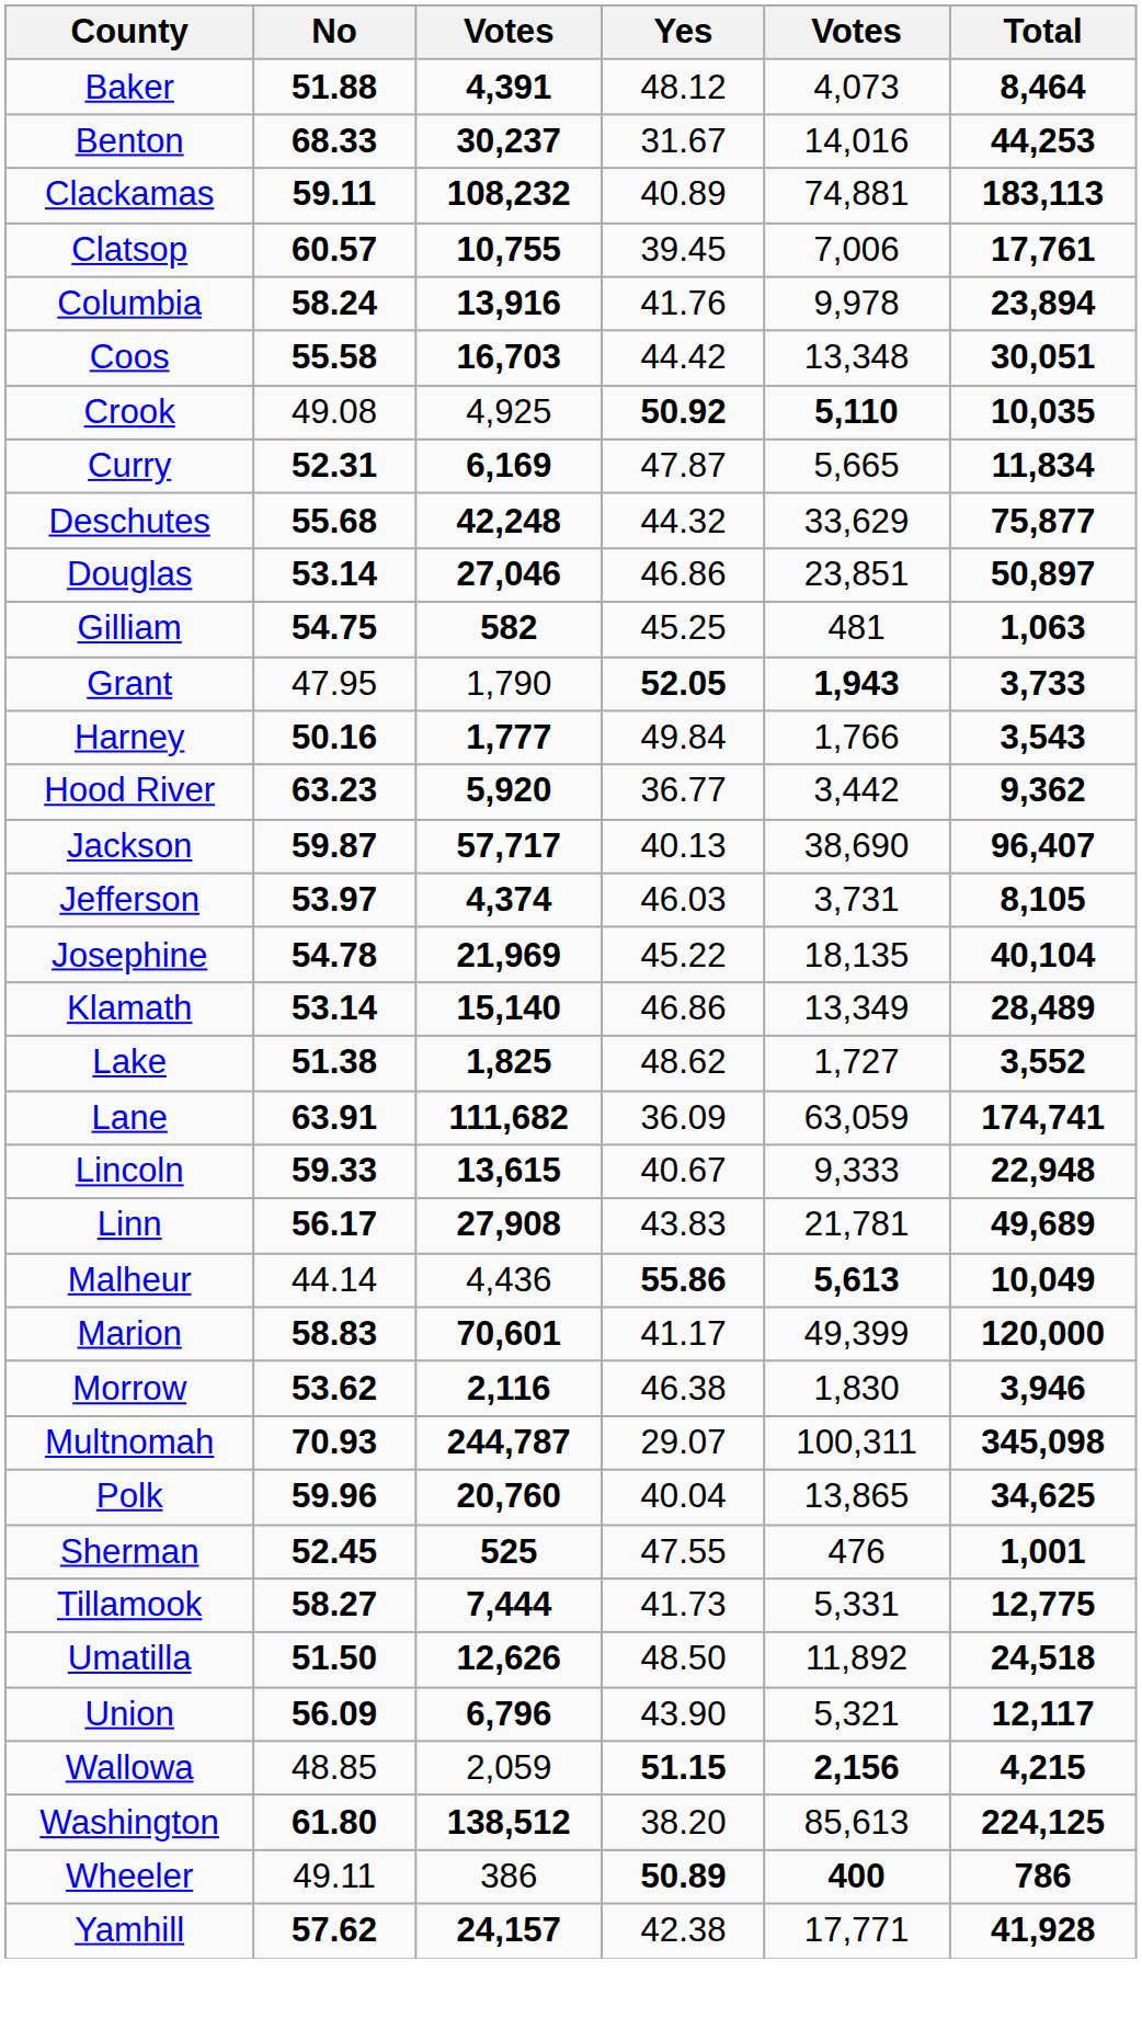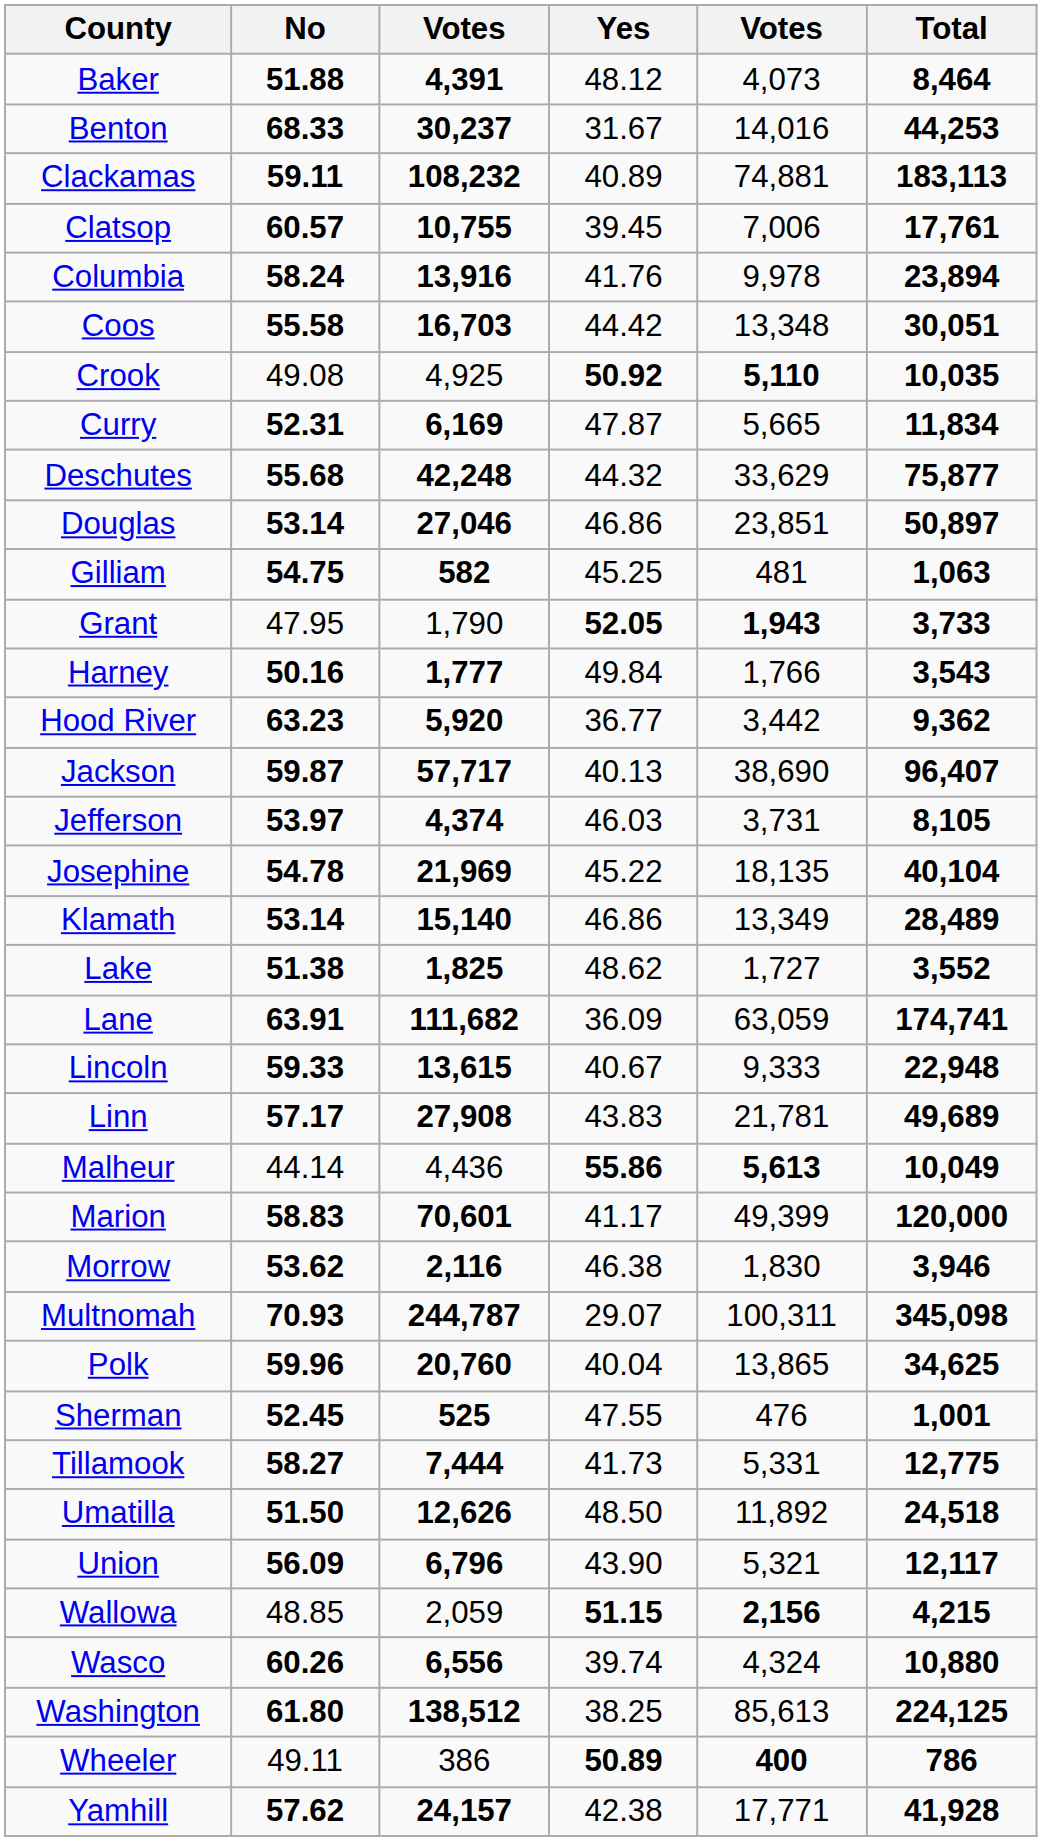 <table width="60%" class="wikitable sortable">
 <tr>
 <th width="11%">County</th>
 <th width="10%">No</th>
 <th width="10%">Votes</th>
 <th width="10%">Yes</th>
 <th width="10%">Votes</th>
 <th width="10%">Total</th>
 </tr>
 <tr>
 <td align="center"><a href='#'>Baker</a></td>
 <td align="center"><strong>51.88</strong></td>
 <td align="center"><strong>4,391</strong></td>
 <td align="center">48.12</td>
 <td align="center">4,073</td>
 <td align="center"><strong>8,464</strong></td>
 </tr>
 <tr>
 <td align="center"><a href='#'>Benton</a></td>
 <td align="center"><strong>68.33</strong></td>
 <td align="center"><strong>30,237</strong></td>
 <td align="center">31.67</td>
 <td align="center">14,016</td>
 <td align="center"><strong>44,253</strong></td>
 </tr>
 <tr>
 <td align="center"><a href='#'>Clackamas</a></td>
 <td align="center"><strong>59.11</strong></td>
 <td align="center"><strong>108,232</strong></td>
 <td align="center">40.89</td>
 <td align="center">74,881</td>
 <td align="center"><strong>183,113</strong></td>
 </tr>
 <tr>
 <td align="center"><a href='#'>Clatsop</a></td>
 <td align="center"><strong>60.57</strong></td>
 <td align="center"><strong>10,755</strong></td>
 <td align="center">39.45</td>
 <td align="center">7,006</td>
 <td align="center"><strong>17,761</strong></td>
 </tr>
 <tr>
 <td align="center"><a href='#'>Columbia</a></td>
 <td align="center"><strong>58.24</strong></td>
 <td align="center"><strong>13,916</strong></td>
 <td align="center">41.76</td>
 <td align="center">9,978</td>
 <td align="center"><strong>23,894</strong></td>
 </tr>
 <tr>
 <td align="center"><a href='#'>Coos</a></td>
 <td align="center"><strong>55.58</strong></td>
 <td align="center"><strong>16,703</strong></td>
 <td align="center">44.42</td>
 <td align="center">13,348</td>
 <td align="center"><strong>30,051</strong></td>
 </tr>
 <tr>
 <td align="center"><a href='#'>Crook</a></td>
 <td align="center">49.08</td>
 <td align="center">4,925</td>
 <td align="center"><strong>50.92</strong></td>
 <td align="center"><strong>5,110</strong></td>
 <td align="center"><strong>10,035</strong></td>
 </tr>
 <tr>
 <td align="center"><a href='#'>Curry</a></td>
 <td align="center"><strong>52.31</strong></td>
 <td align="center"><strong>6,169</strong></td>
 <td align="center">47.87</td>
 <td align="center">5,665</td>
 <td align="center"><strong>11,834</strong></td>
 </tr>
 <tr>
 <td align="center"><a href='#'>Deschutes</a></td>
 <td align="center"><strong>55.68</strong></td>
 <td align="center"><strong>42,248</strong></td>
 <td align="center">44.32</td>
 <td align="center">33,629</td>
 <td align="center"><strong>75,877</strong></td>
 </tr>
 <tr>
 <td align="center"><a href='#'>Douglas</a></td>
 <td align="center"><strong>53.14</strong></td>
 <td align="center"><strong>27,046</strong></td>
 <td align="center">46.86</td>
 <td align="center">23,851</td>
 <td align="center"><strong>50,897</strong></td>
 </tr>
 <tr>
 <td align="center"><a href='#'>Gilliam</a></td>
 <td align="center"><strong>54.75</strong></td>
 <td align="center"><strong>582</strong></td>
 <td align="center">45.25</td>
 <td align="center">481</td>
 <td align="center"><strong>1,063</strong></td>
 </tr>
 <tr>
 <td align="center"><a href='#'>Grant</a></td>
 <td align="center">47.95</td>
 <td align="center">1,790</td>
 <td align="center"><strong>52.05</strong></td>
 <td align="center"><strong>1,943</strong></td>
 <td align="center"><strong>3,733</strong></td>
 </tr>
 <tr>
 <td align="center"><a href='#'>Harney</a></td>
 <td align="center"><strong>50.16</strong></td>
 <td align="center"><strong>1,777</strong></td>
 <td align="center">49.84</td>
 <td align="center">1,766</td>
 <td align="center"><strong>3,543</strong></td>
 </tr>
 <tr>
 <td align="center"><a href='#'>Hood River</a></td>
 <td align="center"><strong>63.23</strong></td>
 <td align="center"><strong>5,920</strong></td>
 <td align="center">36.77</td>
 <td align="center">3,442</td>
 <td align="center"><strong>9,362</strong></td>
 </tr>
 <tr>
 <td align="center"><a href='#'>Jackson</a></td>
 <td align="center"><strong>59.87</strong></td>
 <td align="center"><strong>57,717</strong></td>
 <td align="center">40.13</td>
 <td align="center">38,690</td>
 <td align="center"><strong>96,407</strong></td>
 </tr>
 <tr>
 <td align="center"><a href='#'>Jefferson</a></td>
 <td align="center"><strong>53.97</strong></td>
 <td align="center"><strong>4,374</strong></td>
 <td align="center">46.03</td>
 <td align="center">3,731</td>
 <td align="center"><strong>8,105</strong></td>
 </tr>
 <tr>
 <td align="center"><a href='#'>Josephine</a></td>
 <td align="center"><strong>54.78</strong></td>
 <td align="center"><strong>21,969</strong></td>
 <td align="center">45.22</td>
 <td align="center">18,135</td>
 <td align="center"><strong>40,104</strong></td>
 </tr>
 <tr>
 <td align="center"><a href='#'>Klamath</a></td>
 <td align="center"><strong>53.14</strong></td>
 <td align="center"><strong>15,140</strong></td>
 <td align="center">46.86</td>
 <td align="center">13,349</td>
 <td align="center"><strong>28,489</strong></td>
 </tr>
 <tr>
 <td align="center"><a href='#'>Lake</a></td>
 <td align="center"><strong>51.38</strong></td>
 <td align="center"><strong>1,825</strong></td>
 <td align="center">48.62</td>
 <td align="center">1,727</td>
 <td align="center"><strong>3,552</strong></td>
 </tr>
 <tr>
 <td align="center"><a href='#'>Lane</a></td>
 <td align="center"><strong>63.91</strong></td>
 <td align="center"><strong>111,682</strong></td>
 <td align="center">36.09</td>
 <td align="center">63,059</td>
 <td align="center"><strong>174,741</strong></td>
 </tr>
 <tr>
 <td align="center"><a href='#'>Lincoln</a></td>
 <td align="center"><strong>59.33</strong></td>
 <td align="center"><strong>13,615</strong></td>
 <td align="center">40.67</td>
 <td align="center">9,333</td>
 <td align="center"><strong>22,948</strong></td>
 </tr>
 <tr>
 <td align="center"><a href='#'>Linn</a></td>
-<td align="center"><strong>56.17</strong></td>
+<td align="center"><strong>57.17</strong></td>
 <td align="center"><strong>27,908</strong></td>
 <td align="center">43.83</td>
 <td align="center">21,781</td>
 <td align="center"><strong>49,689</strong></td>
 </tr>
 <tr>
 <td align="center"><a href='#'>Malheur</a></td>
 <td align="center">44.14</td>
 <td align="center">4,436</td>
 <td align="center"><strong>55.86</strong></td>
 <td align="center"><strong>5,613</strong></td>
 <td align="center"><strong>10,049</strong></td>
 </tr>
 <tr>
 <td align="center"><a href='#'>Marion</a></td>
 <td align="center"><strong>58.83</strong></td>
 <td align="center"><strong>70,601</strong></td>
 <td align="center">41.17</td>
 <td align="center">49,399</td>
 <td align="center"><strong>120,000</strong></td>
 </tr>
 <tr>
 <td align="center"><a href='#'>Morrow</a></td>
 <td align="center"><strong>53.62</strong></td>
 <td align="center"><strong>2,116</strong></td>
 <td align="center">46.38</td>
 <td align="center">1,830</td>
 <td align="center"><strong>3,946</strong></td>
 </tr>
 <tr>
 <td align="center"><a href='#'>Multnomah</a></td>
 <td align="center"><strong>70.93</strong></td>
 <td align="center"><strong>244,787</strong></td>
 <td align="center">29.07</td>
 <td align="center">100,311</td>
 <td align="center"><strong>345,098</strong></td>
 </tr>
 <tr>
 <td align="center"><a href='#'>Polk</a></td>
 <td align="center"><strong>59.96</strong></td>
 <td align="center"><strong>20,760</strong></td>
 <td align="center">40.04</td>
 <td align="center">13,865</td>
 <td align="center"><strong>34,625</strong></td>
 </tr>
 <tr>
 <td align="center"><a href='#'>Sherman</a></td>
 <td align="center"><strong>52.45</strong></td>
 <td align="center"><strong>525</strong></td>
 <td align="center">47.55</td>
 <td align="center">476</td>
 <td align="center"><strong>1,001</strong></td>
 </tr>
 <tr>
 <td align="center"><a href='#'>Tillamook</a></td>
 <td align="center"><strong>58.27</strong></td>
 <td align="center"><strong>7,444</strong></td>
 <td align="center">41.73</td>
 <td align="center">5,331</td>
 <td align="center"><strong>12,775</strong></td>
 </tr>
 <tr>
 <td align="center"><a href='#'>Umatilla</a></td>
 <td align="center"><strong>51.50</strong></td>
 <td align="center"><strong>12,626</strong></td>
 <td align="center">48.50</td>
 <td align="center">11,892</td>
 <td align="center"><strong>24,518</strong></td>
 </tr>
 <tr>
 <td align="center"><a href='#'>Union</a></td>
 <td align="center"><strong>56.09</strong></td>
 <td align="center"><strong>6,796</strong></td>
 <td align="center">43.90</td>
 <td align="center">5,321</td>
 <td align="center"><strong>12,117</strong></td>
 </tr>
 <tr>
 <td align="center"><a href='#'>Wallowa</a></td>
 <td align="center">48.85</td>
 <td align="center">2,059</td>
 <td align="center"><strong>51.15</strong></td>
 <td align="center"><strong>2,156</strong></td>
 <td align="center"><strong>4,215</strong></td>
 </tr>
 <tr>
+<td align="center"><a href='#'>Wasco</a></td>
+<td align="center"><strong>60.26</strong></td>
+<td align="center"><strong>6,556</strong></td>
+<td align="center">39.74</td>
+<td align="center">4,324</td>
+<td align="center"><strong>10,880</strong></td>
+</tr>
+<tr>
 <td align="center"><a href='#'>Washington</a></td>
 <td align="center"><strong>61.80</strong></td>
 <td align="center"><strong>138,512</strong></td>
-<td align="center">38.20</td>
+<td align="center">38.25</td>
 <td align="center">85,613</td>
 <td align="center"><strong>224,125</strong></td>
 </tr>
 <tr>
 <td align="center"><a href='#'>Wheeler</a></td>
 <td align="center">49.11</td>
 <td align="center">386</td>
 <td align="center"><strong>50.89</strong></td>
 <td align="center"><strong>400</strong></td>
 <td align="center"><strong>786</strong></td>
 </tr>
 <tr>
 <td align="center"><a href='#'>Yamhill</a></td>
 <td align="center"><strong>57.62</strong></td>
 <td align="center"><strong>24,157</strong></td>
 <td align="center">42.38</td>
 <td align="center">17,771</td>
 <td align="center"><strong>41,928</strong></td>
 </tr>
 </table>
